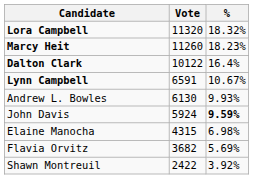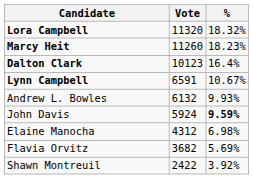 <table class="wikitable">
 <tr>
 <th bgcolor="#DDDDFF" width="200px">Candidate</th>
 <th bgcolor="#DDDDFF">Vote</th>
 <th bgcolor="#DDDDFF">%</th>
 </tr>
 <tr>
 <td><strong>Lora Campbell</strong></td>
 <td>11320</td>
 <td>18.32%</td>
 </tr>
 <tr>
 <td><strong>Marcy Heit</strong></td>
 <td>11260</td>
 <td>18.23%</td>
 </tr>
 <tr>
 <td><strong>Dalton Clark</strong></td>
-<td>10122</td>
+<td>10123</td>
 <td>16.4%</td>
 </tr>
 <tr>
 <td><strong>Lynn Campbell</strong></td>
 <td>6591</td>
 <td>10.67%</td>
 </tr>
 <tr>
 <td>Andrew L. Bowles</td>
-<td>6130</td>
+<td>6132</td>
 <td>9.93%</td>
 </tr>
 <tr>
 <td>John Davis</td>
 <td>5924</td>
 <td><strong>9.59%</strong></td>
 </tr>
 <tr>
 <td>Elaine Manocha</td>
-<td>4315</td>
+<td>4312</td>
 <td>6.98%</td>
 </tr>
 <tr>
 <td>Flavia Orvitz</td>
 <td>3682</td>
 <td>5.69%</td>
 </tr>
 <tr>
 <td>Shawn Montreuil</td>
 <td>2422</td>
 <td>3.92%</td>
 </tr>
 </table>
